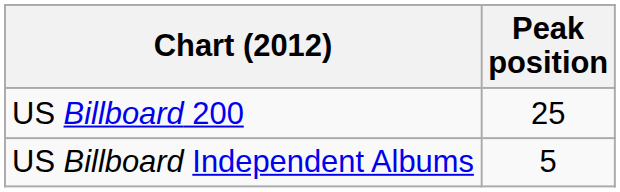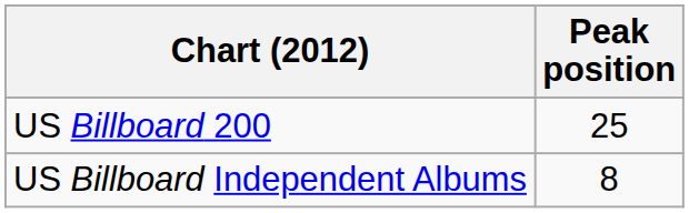 <table class="wikitable sortable">
 <tr>
 <th>Chart (2012)</th>
 <th>Peak<br>position</th>
 </tr>
 <tr>
 <td>US <a href='#'><em>Billboard</em> 200</a></td>
 <td style="text-align:center;">25</td>
 </tr>
 <tr>
 <td>US <em>Billboard</em> <a href='#'>Independent Albums</a></td>
-<td style="text-align:center;">5</td>
+<td style="text-align:center;">8</td>
 </tr>
 </table>
